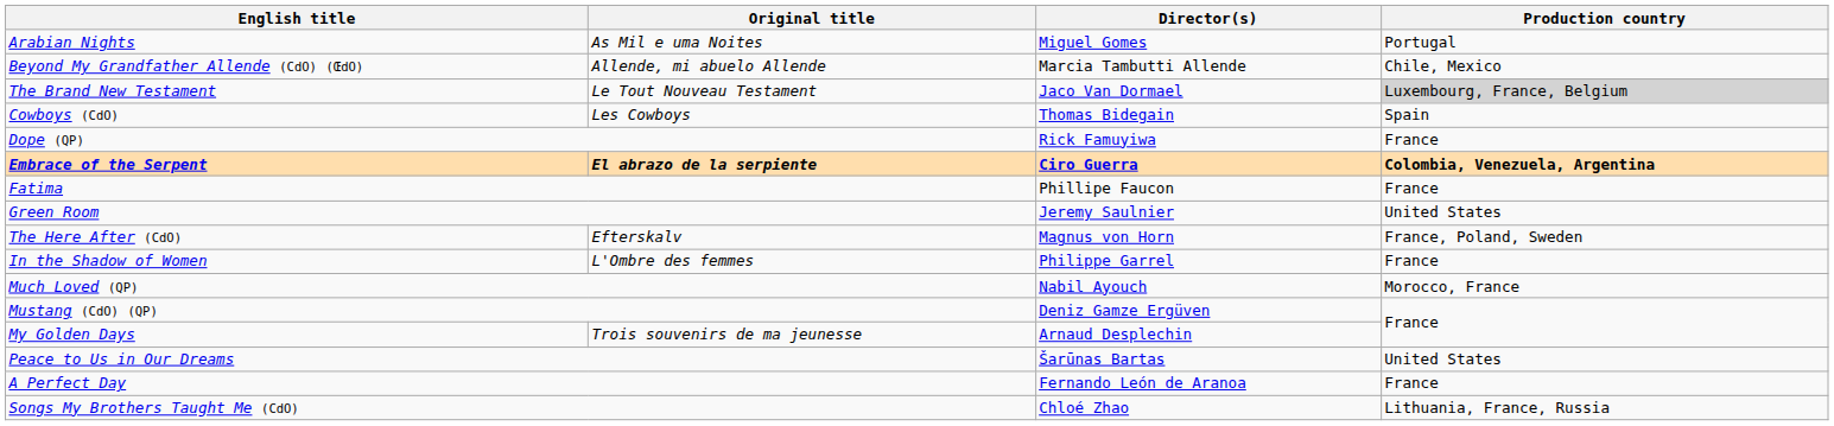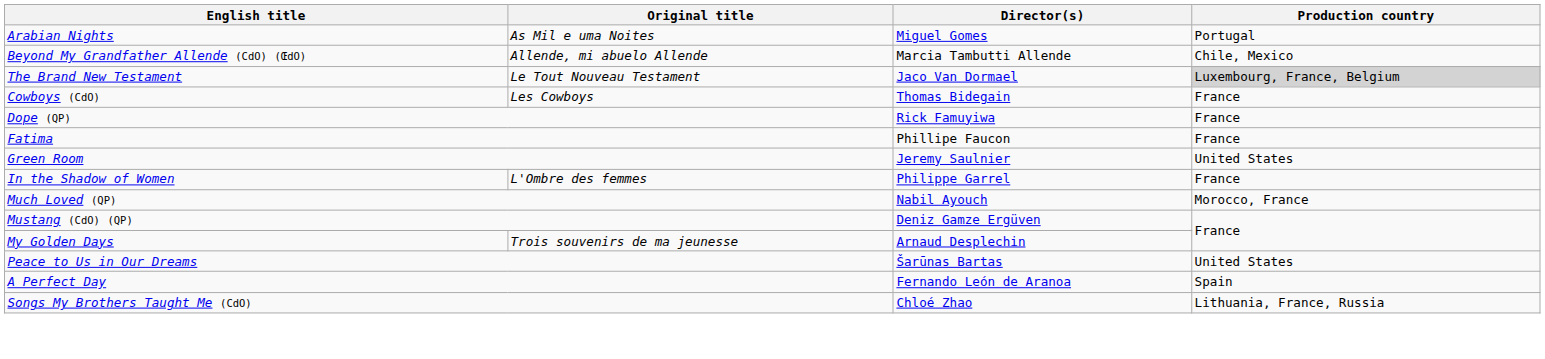 <table class="wikitable" style="width:100%; margin-bottom:2px" cellpadding="5">
 <tr>
 <th scope="col">English title</th>
 <th scope="col">Original title</th>
 <th scope="col">Director(s)</th>
 <th scope="col">Production country</th>
 </tr>
 <tr>
 <td><em><a href='#'>Arabian Nights</a></em></td>
 <td><em>As Mil e uma Noites</em></td>
 <td data-sort-value="Gomes"><a href='#'>Miguel Gomes</a></td>
 <td>Portugal</td>
 </tr>
 <tr>
 <td><em><a href='#'>Beyond My Grandfather Allende</a></em> <small>(CdO)</small> <small>(ŒdO)</small></td>
 <td><em>Allende, mi abuelo Allende</em></td>
 <td data-sort-value="Allende">Marcia Tambutti Allende</td>
 <td>Chile, Mexico</td>
 </tr>
 <tr>
 <td data-sort-value="Brand"><em><a href='#'>The Brand New Testament</a></em></td>
 <td data-sort-value="Tout"><em>Le Tout Nouveau Testament</em></td>
 <td data-sort-value="Dormael"><a href='#'>Jaco Van Dormael</a></td>
 <td style="background: lightgrey;">Luxembourg, France, Belgium</td>
 </tr>
 <tr>
 <td><em><a href='#'>Cowboys</a></em> <small>(CdO)</small></td>
 <td data-sort-value="Cowboys"><em>Les Cowboys</em></td>
 <td data-sort-value="Bidegain"><a href='#'>Thomas Bidegain</a></td>
-<td>Spain</td>
+<td>France</td>
 </tr>
 <tr>
 <td colspan="2"><em><a href='#'>Dope</a></em> <small>(QP)</small></td>
 <td data-sort-value="Famuyiwa"><a href='#'>Rick Famuyiwa</a></td>
 <td>France</td>
-</tr>
-<tr style="background:#FFDEAD;">
-<td><em><a href='#'><strong>Embrace of the Serpent</strong></a></em></td>
-<td data-sort-value="Abrazo"><strong><em>El abrazo de la serpiente</em></strong></td>
-<td data-sort-value="Guerra"><strong><a href='#'>Ciro Guerra</a></strong></td>
-<td><strong>Colombia, Venezuela, Argentina</strong></td>
 </tr>
 <tr>
 <td colspan="2"><em><a href='#'>Fatima</a></em></td>
 <td data-sort-value="Faucon">Phillipe Faucon</td>
 <td>France</td>
 </tr>
 <tr>
 <td colspan="2"><em><a href='#'>Green Room</a></em></td>
 <td data-sort-value="Saulnier"><a href='#'>Jeremy Saulnier</a></td>
 <td>United States</td>
-</tr>
-<tr>
-<td data-sort-value="Here"><em><a href='#'>The Here After</a></em> <small>(CdO)</small></td>
-<td><em>Efterskalv</em></td>
-<td data-sort-value="Horn"><a href='#'>Magnus von Horn</a></td>
-<td>France, Poland, Sweden</td>
 </tr>
 <tr>
 <td><em><a href='#'>In the Shadow of Women</a></em></td>
 <td data-sort-value="Ombre"><em>L'Ombre des femmes</em></td>
 <td data-sort-value="Garrel"><a href='#'>Philippe Garrel</a></td>
 <td>France</td>
 </tr>
 <tr>
 <td colspan="2"><em><a href='#'>Much Loved</a></em> <small>(QP)</small></td>
 <td data-sort-value="Ayouch"><a href='#'>Nabil Ayouch</a></td>
 <td>Morocco, France</td>
 </tr>
 <tr>
 <td colspan="2"><em><a href='#'>Mustang</a></em> <small>(CdO)</small> <small>(QP)</small></td>
 <td data-sort-value="Erguven"><a href='#'>Deniz Gamze Ergüven</a></td>
 <td rowspan="2">France</td>
 </tr>
 <tr>
 <td><em><a href='#'>My Golden Days</a></em></td>
 <td><em>Trois souvenirs de ma jeunesse</em></td>
 <td data-sort-value="Desplechin"><a href='#'>Arnaud Desplechin</a></td>
 </tr>
 <tr>
 <td colspan="2"><em><a href='#'>Peace to Us in Our Dreams</a></em></td>
 <td data-sort-value="Bartas"><a href='#'>Šarūnas Bartas</a></td>
 <td>United States</td>
 </tr>
 <tr>
 <td colspan="2" data-sort-value="Perfect"><em><a href='#'>A Perfect Day</a></em></td>
 <td data-sort-value="Aranoa"><a href='#'>Fernando León de Aranoa</a></td>
-<td>France</td>
+<td>Spain</td>
 </tr>
 <tr>
 <td colspan="2"><em><a href='#'>Songs My Brothers Taught Me</a></em> <small>(CdO)</small></td>
 <td data-sort-value="Zhao"><a href='#'>Chloé Zhao</a></td>
 <td>Lithuania, France, Russia</td>
 </tr>
 </table>
